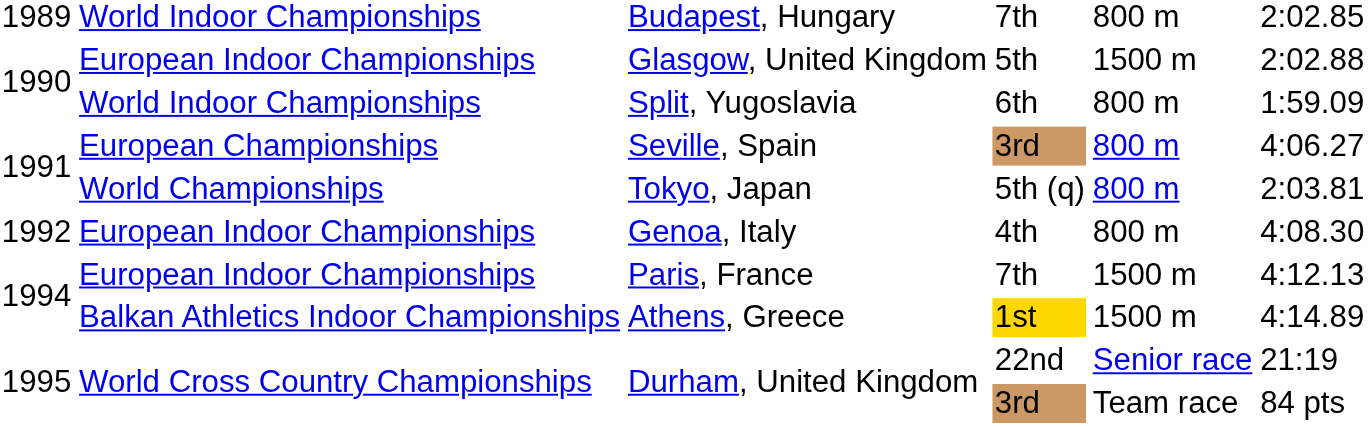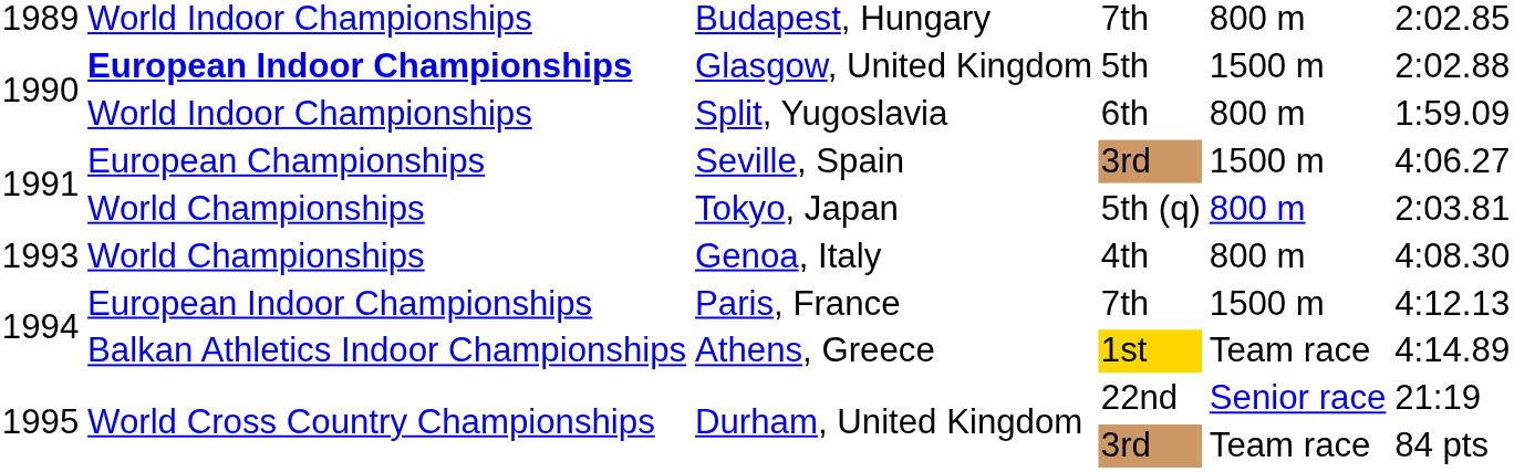 <table>
 <tr>
 <td>1989</td>
 <td><a href='#'>World Indoor Championships</a></td>
 <td><a href='#'>Budapest</a>, Hungary</td>
 <td>7th</td>
 <td>800 m</td>
 <td>2:02.85</td>
 </tr>
 <tr>
 <td rowspan=2>1990</td>
-<td><a href='#'>European Indoor Championships</a></td>
+<td><strong><a href='#'>European Indoor Championships</a></strong></td>
 <td><a href='#'>Glasgow</a>, United Kingdom</td>
 <td>5th</td>
 <td>1500 m</td>
 <td>2:02.88</td>
 </tr>
 <tr>
 <td><a href='#'>World Indoor Championships</a></td>
 <td><a href='#'>Split</a>, Yugoslavia</td>
 <td>6th</td>
 <td>800 m</td>
 <td>1:59.09</td>
 </tr>
 <tr>
 <td rowspan=2>1991</td>
 <td><a href='#'>European Championships</a></td>
 <td><a href='#'>Seville</a>, Spain</td>
 <td bgcolor=cc9966>3rd</td>
-<td><a href='#'>800 m</a></td>
+<td>1500 m</td>
 <td>4:06.27</td>
 </tr>
 <tr>
 <td><a href='#'>World Championships</a></td>
 <td><a href='#'>Tokyo</a>, Japan</td>
 <td>5th (q)</td>
 <td><a href='#'>800 m</a></td>
 <td>2:03.81</td>
 </tr>
 <tr>
-<td>1992</td>
-<td><a href='#'>European Indoor Championships</a></td>
+<td>1993</td>
+<td><a href='#'>World Championships</a></td>
 <td><a href='#'>Genoa</a>, Italy</td>
 <td>4th</td>
 <td>800 m</td>
 <td>4:08.30</td>
 </tr>
 <tr>
 <td rowspan=2>1994</td>
 <td><a href='#'>European Indoor Championships</a></td>
 <td><a href='#'>Paris</a>, France</td>
 <td>7th</td>
 <td>1500 m</td>
 <td>4:12.13</td>
 </tr>
 <tr>
 <td><a href='#'>Balkan Athletics Indoor Championships</a></td>
 <td><a href='#'>Athens</a>, Greece</td>
 <td bgcolor=gold>1st</td>
-<td>1500 m</td>
+<td>Team race</td>
 <td>4:14.89</td>
 </tr>
 <tr>
 <td rowspan=2>1995</td>
 <td rowspan=2><a href='#'>World Cross Country Championships</a></td>
 <td rowspan=2><a href='#'>Durham</a>, United Kingdom</td>
 <td>22nd</td>
 <td><a href='#'>Senior race</a></td>
 <td>21:19</td>
 </tr>
 <tr>
 <td bgcolor=cc9966>3rd</td>
 <td>Team race</td>
 <td>84 pts</td>
 </tr>
 </table>
